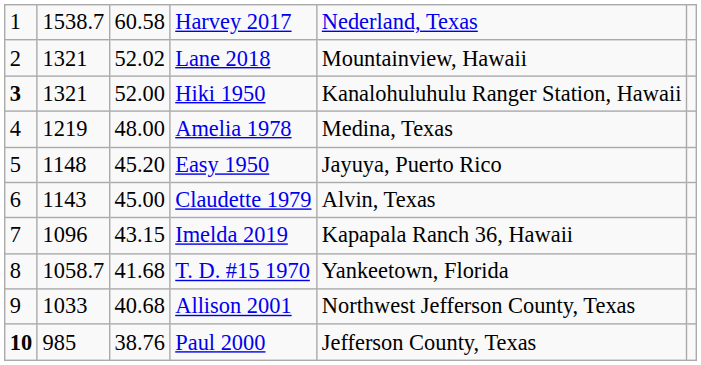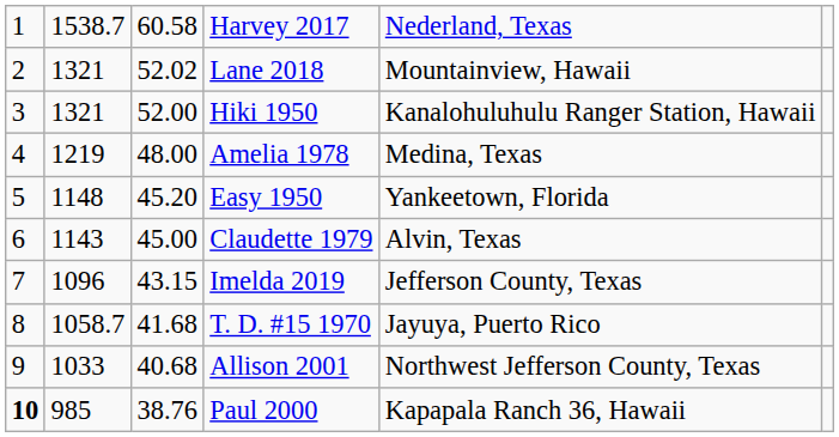 <table class="wikitable">
 <tr>
 <td>1</td>
 <td>1538.7</td>
 <td>60.58</td>
 <td><a href='#'>Harvey 2017</a></td>
 <td><a href='#'>Nederland, Texas</a></td>
 <td></td>
 </tr>
 <tr>
 <td>2</td>
 <td>1321</td>
 <td>52.02</td>
 <td><a href='#'>Lane 2018</a></td>
 <td>Mountainview, Hawaii</td>
 <td></td>
 </tr>
 <tr>
-<td><strong>3</strong></td>
+<td>3</td>
 <td>1321</td>
 <td>52.00</td>
 <td><a href='#'>Hiki 1950</a></td>
 <td>Kanalohuluhulu Ranger Station, Hawaii</td>
 <td></td>
 </tr>
 <tr>
 <td>4</td>
 <td>1219</td>
 <td>48.00</td>
 <td><a href='#'>Amelia 1978</a></td>
 <td>Medina, Texas</td>
 <td></td>
 </tr>
 <tr>
 <td>5</td>
 <td>1148</td>
 <td>45.20</td>
 <td><a href='#'>Easy 1950</a></td>
-<td>Jayuya, Puerto Rico</td>
+<td>Yankeetown, Florida</td>
 <td></td>
 </tr>
 <tr>
 <td>6</td>
 <td>1143</td>
 <td>45.00</td>
 <td><a href='#'>Claudette 1979</a></td>
 <td>Alvin, Texas</td>
 <td></td>
 </tr>
 <tr>
 <td>7</td>
 <td>1096</td>
 <td>43.15</td>
 <td><a href='#'>Imelda 2019</a></td>
-<td>Kapapala Ranch 36, Hawaii</td>
+<td>Jefferson County, Texas</td>
 <td></td>
 </tr>
 <tr>
 <td>8</td>
 <td>1058.7</td>
 <td>41.68</td>
 <td><a href='#'>T. D. #15 1970</a></td>
-<td>Yankeetown, Florida</td>
+<td>Jayuya, Puerto Rico</td>
 <td></td>
 </tr>
 <tr>
 <td>9</td>
 <td>1033</td>
 <td>40.68</td>
 <td><a href='#'>Allison 2001</a></td>
 <td>Northwest Jefferson County, Texas</td>
 <td></td>
 </tr>
 <tr>
 <td><strong>10</strong></td>
 <td>985</td>
 <td>38.76</td>
 <td><a href='#'>Paul 2000</a></td>
-<td>Jefferson County, Texas</td>
+<td>Kapapala Ranch 36, Hawaii</td>
 <td></td>
 </tr>
 </table>
